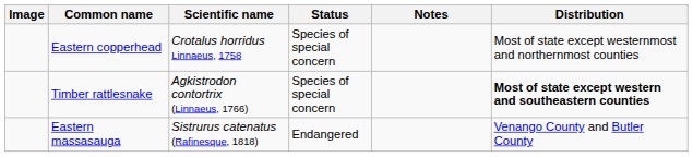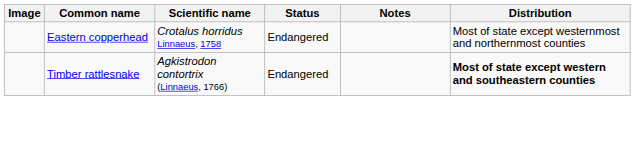 <table class=wikitable>
 <tr>
 <th scope="col" style="width: 50px;">Image</th>
 <th scope="col" style="width: 150px;">Common name</th>
 <th scope="col" style="width: 150px;">Scientific name</th>
 <th scope="col" style="width: 100px;">Status</th>
 <th scope="col" style="width: 150px;">Notes</th>
 <th scope="col" style="width: 250px;">Distribution</th>
 </tr>
 <tr>
 <td></td>
 <td><a href='#'>Eastern copperhead</a></td>
 <td><em>Crotalus horridus</em><br><small><a href='#'>Linnaeus</a>, <a href='#'>1758</a></small></td>
-<td>Species of special concern</td>
+<td>Endangered</td>
 <td></td>
 <td>Most of state except westernmost and northernmost counties</td>
 </tr>
 <tr>
 <td></td>
 <td><a href='#'>Timber rattlesnake</a></td>
 <td><em>Agkistrodon contortrix</em><br><small>(<a href='#'>Linnaeus</a>, 1766)</small></td>
-<td>Species of special concern</td>
+<td>Endangered</td>
 <td></td>
 <td><strong>Most of state except western and southeastern counties</strong></td>
 </tr>
-<tr>
-<td></td>
-<td><a href='#'>Eastern massasauga</a></td>
-<td><em>Sistrurus catenatus</em><br><small>(<a href='#'>Rafinesque</a>, 1818)</small></td>
-<td>Endangered</td>
-<td></td>
-<td><a href='#'>Venango County</a> and <a href='#'>Butler County</a></td>
-</tr>
 </table>
